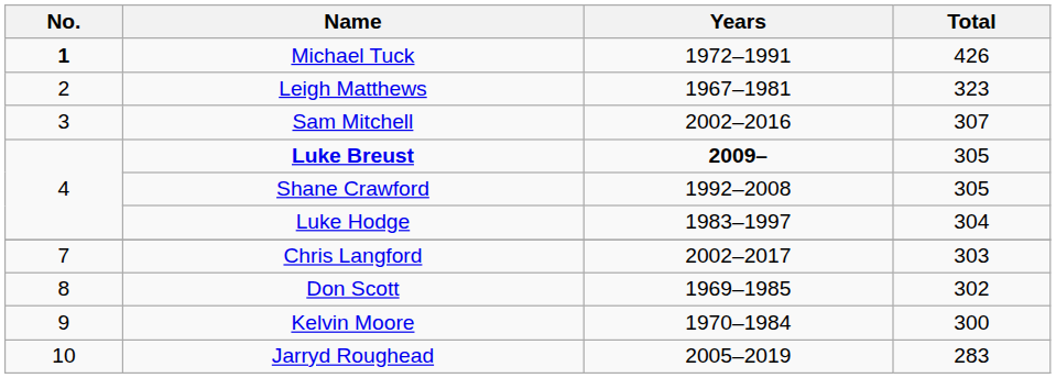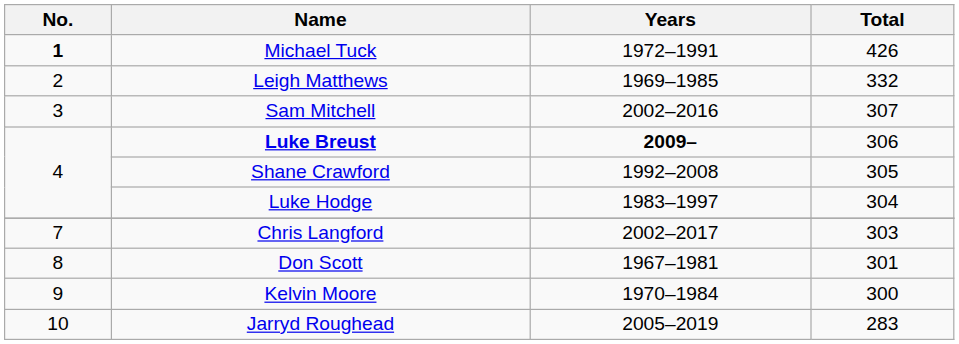 <table class="wikitable" style=text-align:center;width:50%>
 <tr>
 <th>No.</th>
 <th>Name</th>
 <th>Years</th>
 <th>Total</th>
 </tr>
 <tr>
 <td><strong>1</strong></td>
 <td><a href='#'>Michael Tuck</a></td>
 <td>1972–1991</td>
 <td>426</td>
 </tr>
 <tr>
 <td>2</td>
 <td><a href='#'>Leigh Matthews</a></td>
-<td>1967–1981</td>
-<td>323</td>
+<td>1969–1985</td>
+<td>332</td>
 </tr>
 <tr>
 <td>3</td>
 <td><a href='#'>Sam Mitchell</a></td>
 <td>2002–2016</td>
 <td>307</td>
 </tr>
 <tr>
 <td rowspan=3>4</td>
 <td><strong><a href='#'>Luke Breust</a></strong></td>
 <td><strong>2009–</strong></td>
-<td>305</td>
+<td>306</td>
 </tr>
 <tr>
 <td><a href='#'>Shane Crawford</a></td>
 <td>1992–2008</td>
 <td>305</td>
 </tr>
 <tr>
 <td><a href='#'>Luke Hodge</a></td>
 <td>1983–1997</td>
 <td>304</td>
 </tr>
 <tr>
 </tr>
 <tr>
 <td>7</td>
 <td><a href='#'>Chris Langford</a></td>
 <td>2002–2017</td>
 <td>303</td>
 </tr>
 <tr>
 <td>8</td>
 <td><a href='#'>Don Scott</a></td>
-<td>1969–1985</td>
-<td>302</td>
+<td>1967–1981</td>
+<td>301</td>
 </tr>
 <tr>
 <td>9</td>
 <td><a href='#'>Kelvin Moore</a></td>
 <td>1970–1984</td>
 <td>300</td>
 </tr>
 <tr>
 <td>10</td>
 <td><a href='#'>Jarryd Roughead</a></td>
 <td>2005–2019</td>
 <td>283</td>
 </tr>
 </table>
